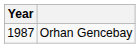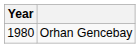 <table class="wikitable">
 <tr>
 <th>Year</th>
 <th></th>
 </tr>
 <tr>
-<td>1987</td>
+<td>1980</td>
 <td>Orhan Gencebay<br></td>
 </tr>
 </table>
